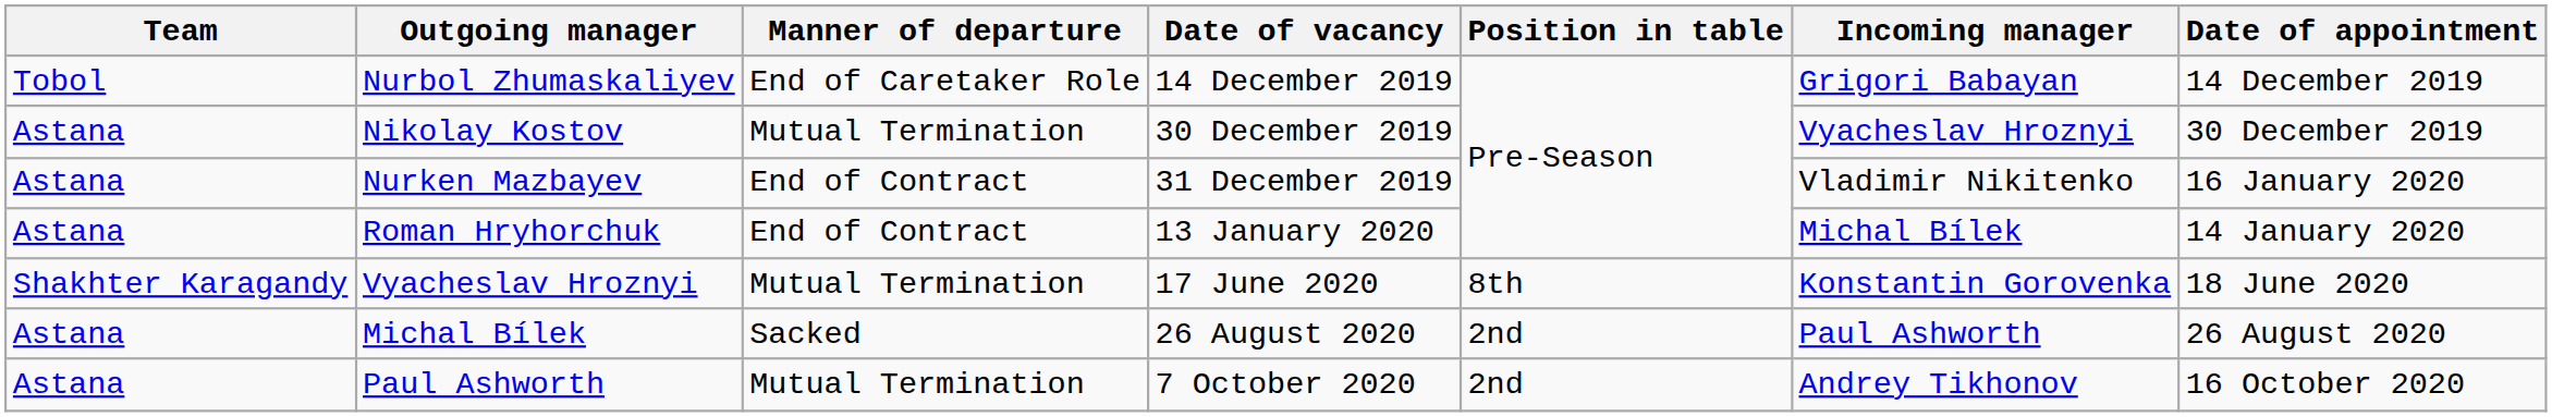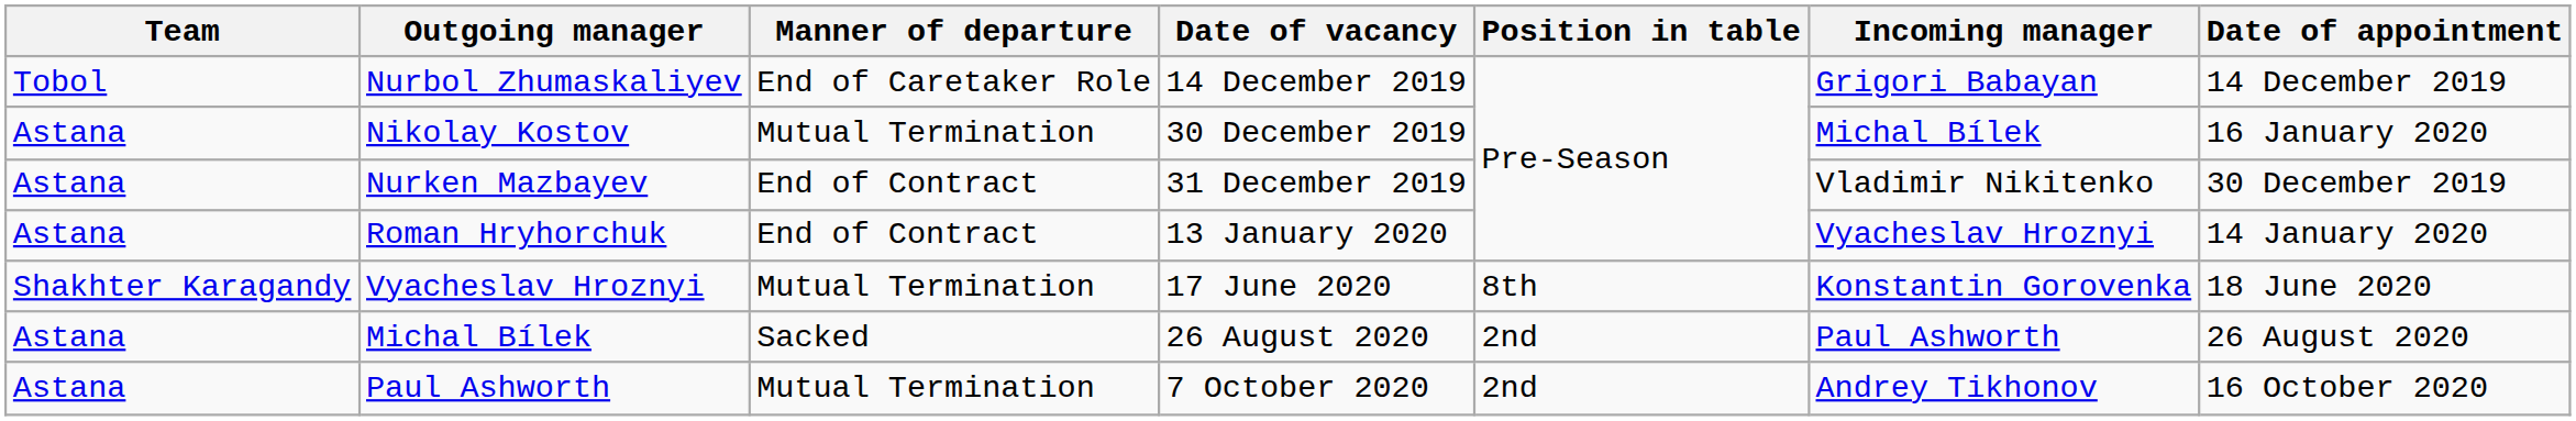 <table class="wikitable">
 <tr>
 <th>Team</th>
 <th>Outgoing manager</th>
 <th>Manner of departure</th>
 <th>Date of vacancy</th>
 <th>Position in table</th>
 <th>Incoming manager</th>
 <th>Date of appointment</th>
 </tr>
 <tr>
 <td><a href='#'>Tobol</a></td>
 <td> <a href='#'>Nurbol Zhumaskaliyev</a> </td>
 <td>End of Caretaker Role</td>
 <td>14 December 2019</td>
 <td rowspan="4">Pre-Season</td>
 <td> <a href='#'>Grigori Babayan</a></td>
 <td>14 December 2019</td>
 </tr>
 <tr>
 <td><a href='#'>Astana</a></td>
 <td> <a href='#'>Nikolay Kostov</a></td>
 <td>Mutual Termination</td>
 <td>30 December 2019</td>
-<td> <a href='#'>Vyacheslav Hroznyi</a></td>
-<td>30 December 2019</td>
+<td> <a href='#'>Michal Bílek</a></td>
+<td>16 January 2020</td>
 </tr>
 <tr>
 <td><a href='#'>Astana</a></td>
 <td> <a href='#'>Nurken Mazbayev</a></td>
 <td>End of Contract</td>
 <td>31 December 2019</td>
 <td> Vladimir Nikitenko</td>
-<td>16 January 2020</td>
+<td>30 December 2019</td>
 </tr>
 <tr>
 <td><a href='#'>Astana</a></td>
 <td> <a href='#'>Roman Hryhorchuk</a></td>
 <td>End of Contract</td>
 <td>13 January 2020</td>
-<td> <a href='#'>Michal Bílek</a></td>
+<td> <a href='#'>Vyacheslav Hroznyi</a></td>
 <td>14 January 2020</td>
 </tr>
 <tr>
 <td><a href='#'>Shakhter Karagandy</a></td>
 <td> <a href='#'>Vyacheslav Hroznyi</a></td>
 <td>Mutual Termination</td>
 <td>17 June 2020</td>
 <td>8th</td>
 <td> <a href='#'>Konstantin Gorovenka</a></td>
 <td>18 June 2020</td>
 </tr>
 <tr>
 <td><a href='#'>Astana</a></td>
 <td> <a href='#'>Michal Bílek</a></td>
 <td>Sacked</td>
 <td>26 August 2020</td>
 <td>2nd</td>
 <td> <a href='#'>Paul Ashworth</a> </td>
 <td>26 August 2020</td>
 </tr>
 <tr>
 <td><a href='#'>Astana</a></td>
 <td> <a href='#'>Paul Ashworth</a> </td>
 <td>Mutual Termination</td>
 <td>7 October 2020</td>
 <td>2nd</td>
 <td> <a href='#'>Andrey Tikhonov</a></td>
 <td>16 October 2020</td>
 </tr>
 </table>
